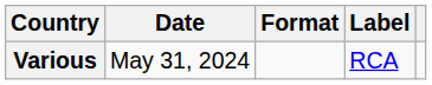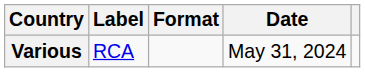 <table class="wikitable plainrowheaders">
 <tr>
 <th scope="col">Country</th>
+<th scope="col">Label</th>
+<th scope="col">Format</th>
 <th scope="col">Date</th>
-<th scope="col">Format</th>
-<th scope="col">Label</th>
 <th scope="col"></th>
 </tr>
 <tr>
 <th scope="row">Various</th>
+<td><a href='#'>RCA</a></td>
+<td></td>
 <td>May 31, 2024</td>
-<td></td>
-<td><a href='#'>RCA</a></td>
 <td style="text-align:center;"></td>
 </tr>
 </table>
